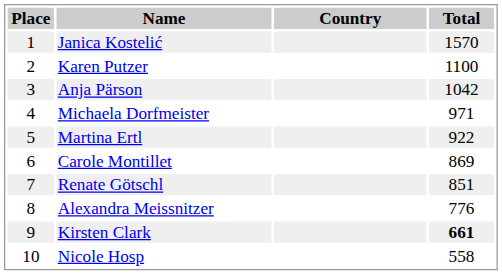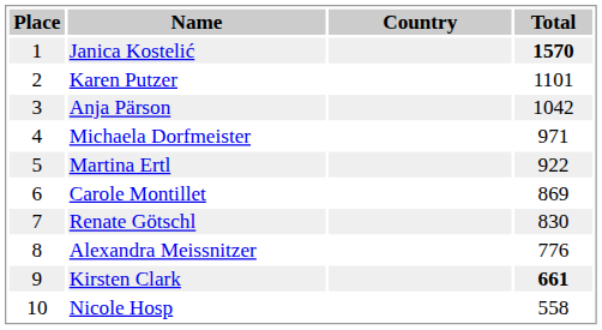 <table border="0" style="border: 1px solid #999; background-color:#FFFFFF; text-align:center; font-size:86%; line-height:15px;">
 <tr align="center" bgcolor="#CCCCCC">
 <th width=35>Place</th>
 <th width=170>Name</th>
 <th width=120>Country</th>
 <th width=50>Total</th>
 </tr>
 <tr bgcolor="#EFEFEF">
 <td>1</td>
 <td align="left"><a href='#'>Janica Kostelić</a></td>
 <td align="left"></td>
-<td>1570</td>
+<td><strong>1570</strong></td>
 </tr>
 <tr>
 <td>2</td>
 <td align="left"><a href='#'>Karen Putzer</a></td>
 <td align="left"></td>
-<td>1100</td>
+<td>1101</td>
 </tr>
 <tr bgcolor="#EFEFEF">
 <td>3</td>
 <td align="left"><a href='#'>Anja Pärson</a></td>
 <td align="left"></td>
 <td>1042</td>
 </tr>
 <tr>
 <td>4</td>
 <td align="left"><a href='#'>Michaela Dorfmeister</a></td>
 <td align="left"></td>
 <td>971</td>
 </tr>
 <tr bgcolor="#EFEFEF">
 <td>5</td>
 <td align="left"><a href='#'>Martina Ertl</a></td>
 <td align="left"></td>
 <td>922</td>
 </tr>
 <tr>
 <td>6</td>
 <td align="left"><a href='#'>Carole Montillet</a></td>
 <td align="left"></td>
 <td>869</td>
 </tr>
 <tr bgcolor="#EFEFEF">
 <td>7</td>
 <td align="left"><a href='#'>Renate Götschl</a></td>
 <td align="left"></td>
-<td>851</td>
+<td>830</td>
 </tr>
 <tr>
 <td>8</td>
 <td align="left"><a href='#'>Alexandra Meissnitzer</a></td>
 <td align="left"></td>
 <td>776</td>
 </tr>
 <tr bgcolor="#EFEFEF">
 <td>9</td>
 <td align="left"><a href='#'>Kirsten Clark</a></td>
 <td align="left"></td>
 <td><strong>661</strong></td>
 </tr>
 <tr>
 <td>10</td>
 <td align="left"><a href='#'>Nicole Hosp</a></td>
 <td align="left"></td>
 <td>558</td>
 </tr>
 </table>
